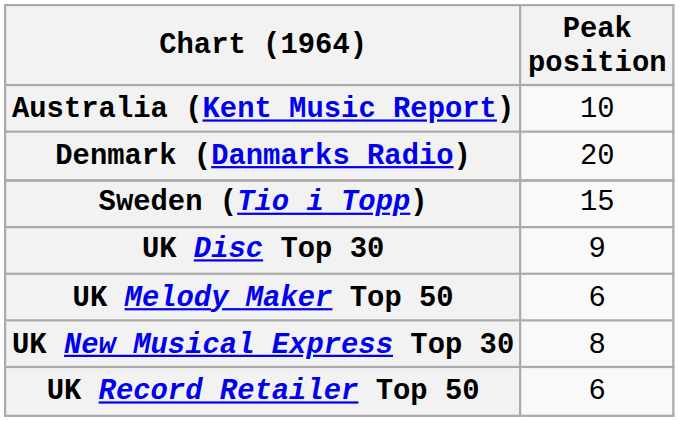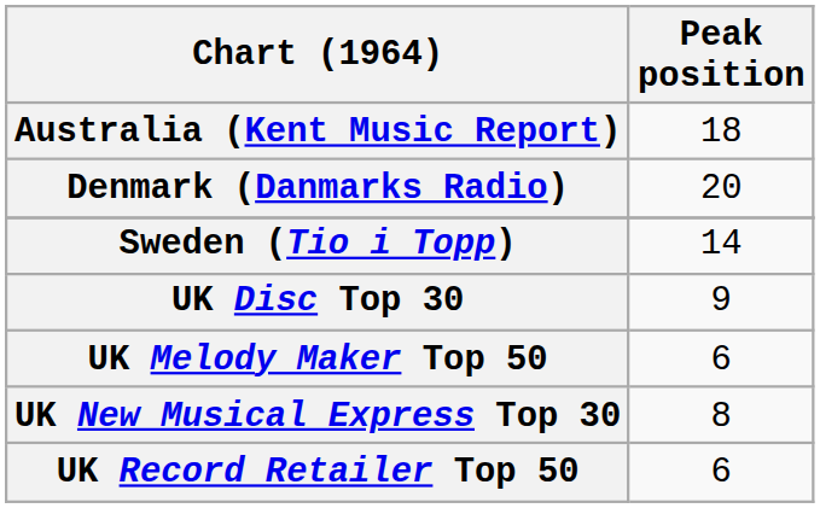 <table class="wikitable sortable plainrowheaders" style="text-align:center">
 <tr>
 <th>Chart (1964)</th>
 <th>Peak<br>position</th>
 </tr>
 <tr>
 <th scope="row">Australia (<a href='#'>Kent Music Report</a>)</th>
-<td>10</td>
+<td>18</td>
 </tr>
 <tr>
 <th scope="row">Denmark (<a href='#'>Danmarks Radio</a>)</th>
 <td>20</td>
 </tr>
 <tr>
 </tr>
 <tr>
 <th scope="row">Sweden (<em><a href='#'>Tio i Topp</a></em>)</th>
-<td>15</td>
+<td>14</td>
 </tr>
 <tr>
 <th scope="row">UK <em><a href='#'>Disc</a></em> Top 30</th>
 <td>9</td>
 </tr>
 <tr>
 <th scope="row">UK <em><a href='#'>Melody Maker</a></em> Top 50</th>
 <td>6</td>
 </tr>
 <tr>
 <th scope="row">UK <em><a href='#'>New Musical Express</a></em> Top 30</th>
 <td>8</td>
 </tr>
 <tr>
 <th scope="row">UK <em><a href='#'>Record Retailer</a></em> Top 50</th>
 <td>6</td>
 </tr>
 </table>
